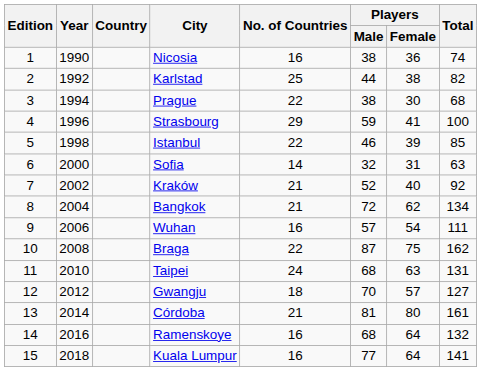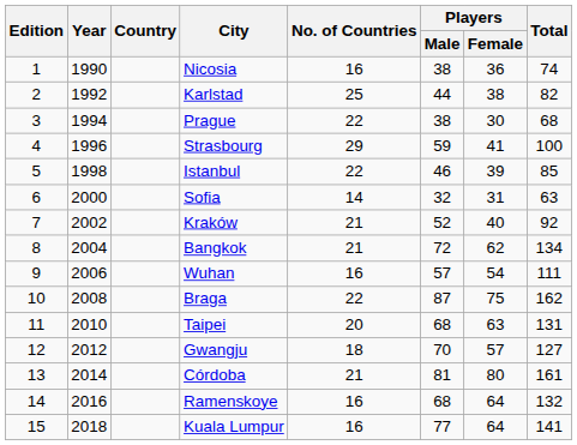 <table class="wikitable" style="text-align:center">
 <tr>
 <th rowspan="2">Edition</th>
 <th rowspan="2">Year</th>
 <th rowspan="2">Country</th>
 <th rowspan="2">City</th>
 <th rowspan="2">No. of Countries</th>
 <th colspan="2">Players</th>
 <th rowspan="2">Total</th>
 </tr>
 <tr>
 <th>Male</th>
 <th>Female</th>
 </tr>
 <tr>
 <td>1</td>
 <td>1990</td>
 <td align="left"></td>
 <td align="left"><a href='#'>Nicosia</a></td>
 <td>16</td>
 <td>38</td>
 <td>36</td>
 <td>74</td>
 </tr>
 <tr>
 <td>2</td>
 <td>1992</td>
 <td align="left"></td>
 <td align="left"><a href='#'>Karlstad</a></td>
 <td>25</td>
 <td>44</td>
 <td>38</td>
 <td>82</td>
 </tr>
 <tr>
 <td>3</td>
 <td>1994</td>
 <td align="left"></td>
 <td align="left"><a href='#'>Prague</a></td>
 <td>22</td>
 <td>38</td>
 <td>30</td>
 <td>68</td>
 </tr>
 <tr>
 <td>4</td>
 <td>1996</td>
 <td align="left"></td>
 <td align="left"><a href='#'>Strasbourg</a></td>
 <td>29</td>
 <td>59</td>
 <td>41</td>
 <td>100</td>
 </tr>
 <tr>
 <td>5</td>
 <td>1998</td>
 <td align="left"></td>
 <td align="left"><a href='#'>Istanbul</a></td>
 <td>22</td>
 <td>46</td>
 <td>39</td>
 <td>85</td>
 </tr>
 <tr>
 <td>6</td>
 <td>2000</td>
 <td align="left"></td>
 <td align="left"><a href='#'>Sofia</a></td>
 <td>14</td>
 <td>32</td>
 <td>31</td>
 <td>63</td>
 </tr>
 <tr>
 <td>7</td>
 <td>2002</td>
 <td align="left"></td>
 <td align="left"><a href='#'>Kraków</a></td>
 <td>21</td>
 <td>52</td>
 <td>40</td>
 <td>92</td>
 </tr>
 <tr>
 <td>8</td>
 <td>2004</td>
 <td align="left"></td>
 <td align="left"><a href='#'>Bangkok</a></td>
 <td>21</td>
 <td>72</td>
 <td>62</td>
 <td>134</td>
 </tr>
 <tr>
 <td>9</td>
 <td>2006</td>
 <td align="left"></td>
 <td align="left"><a href='#'>Wuhan</a></td>
 <td>16</td>
 <td>57</td>
 <td>54</td>
 <td>111</td>
 </tr>
 <tr>
 <td>10</td>
 <td>2008</td>
 <td align="left"></td>
 <td align="left"><a href='#'>Braga</a></td>
 <td>22</td>
 <td>87</td>
 <td>75</td>
 <td>162</td>
 </tr>
 <tr>
 <td>11</td>
 <td>2010</td>
 <td align="left"></td>
 <td align="left"><a href='#'>Taipei</a></td>
-<td>24</td>
+<td>20</td>
 <td>68</td>
 <td>63</td>
 <td>131</td>
 </tr>
 <tr>
 <td>12</td>
 <td>2012</td>
 <td align="left"></td>
 <td align="left"><a href='#'>Gwangju</a></td>
 <td>18</td>
 <td>70</td>
 <td>57</td>
 <td>127</td>
 </tr>
 <tr>
 <td>13</td>
 <td>2014</td>
 <td align="left"></td>
 <td align="left"><a href='#'>Córdoba</a></td>
 <td>21</td>
 <td>81</td>
 <td>80</td>
 <td>161</td>
 </tr>
 <tr>
 <td>14</td>
 <td>2016</td>
 <td align="left"></td>
 <td align="left"><a href='#'>Ramenskoye</a></td>
 <td>16</td>
 <td>68</td>
 <td>64</td>
 <td>132</td>
 </tr>
 <tr>
 <td>15</td>
 <td>2018</td>
 <td align="left"></td>
 <td align="left"><a href='#'>Kuala Lumpur</a></td>
 <td>16</td>
 <td>77</td>
 <td>64</td>
 <td>141</td>
 </tr>
 </table>
